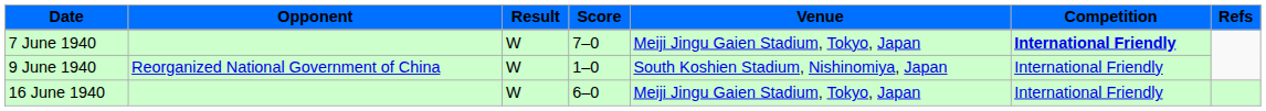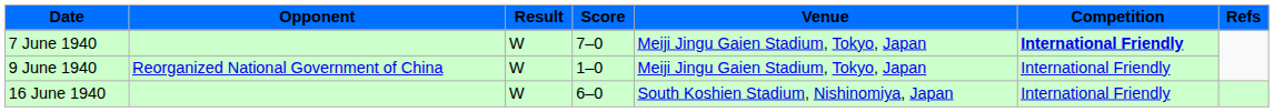 <table width=100% class="wikitable">
 <tr>
 <th style="background:#0070FF;"><span>Date</span></th>
 <th style="background:#0070FF;"><span>Opponent</span></th>
 <th style="background:#0070FF;"><span>Result</span></th>
 <th style="background:#0070FF;"><span>Score</span></th>
 <th style="background:#0070FF;"><span>Venue</span></th>
 <th style="background:#0070FF;"><span>Competition</span></th>
 <th style="background:#0070FF;"><span>Refs</span></th>
 </tr>
 <tr>
 </tr>
 <tr style="background:#CFC;">
 <td>7 June 1940</td>
 <td></td>
 <td>W</td>
 <td>7–0</td>
 <td> <a href='#'>Meiji Jingu Gaien Stadium</a>, <a href='#'>Tokyo</a>, <a href='#'>Japan</a></td>
 <td><strong><a href='#'>International Friendly</a></strong></td>
 </tr>
 <tr style="background:#CFC;">
 <td>9 June 1940</td>
 <td> <a href='#'>Reorganized National Government of China</a></td>
 <td>W</td>
 <td>1–0</td>
-<td> <a href='#'>South Koshien Stadium</a>, <a href='#'>Nishinomiya</a>, <a href='#'>Japan</a></td>
+<td> <a href='#'>Meiji Jingu Gaien Stadium</a>, <a href='#'>Tokyo</a>, <a href='#'>Japan</a></td>
 <td><a href='#'>International Friendly</a></td>
 </tr>
 <tr style="background:#CFC;">
 <td>16 June 1940</td>
 <td></td>
 <td>W</td>
 <td>6–0</td>
-<td> <a href='#'>Meiji Jingu Gaien Stadium</a>, <a href='#'>Tokyo</a>, <a href='#'>Japan</a></td>
+<td> <a href='#'>South Koshien Stadium</a>, <a href='#'>Nishinomiya</a>, <a href='#'>Japan</a></td>
 <td><a href='#'>International Friendly</a></td>
 <td></td>
 </tr>
 </table>
